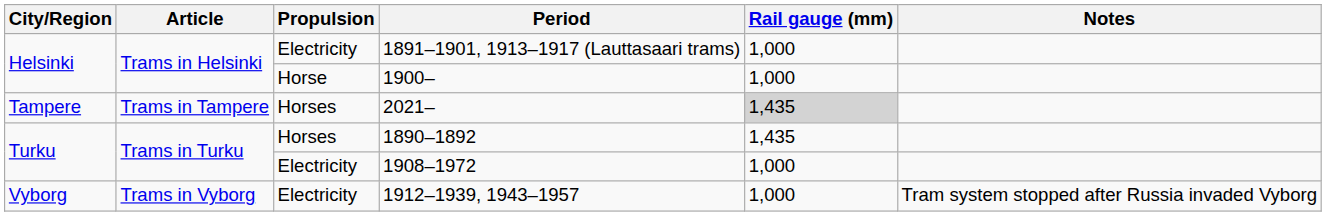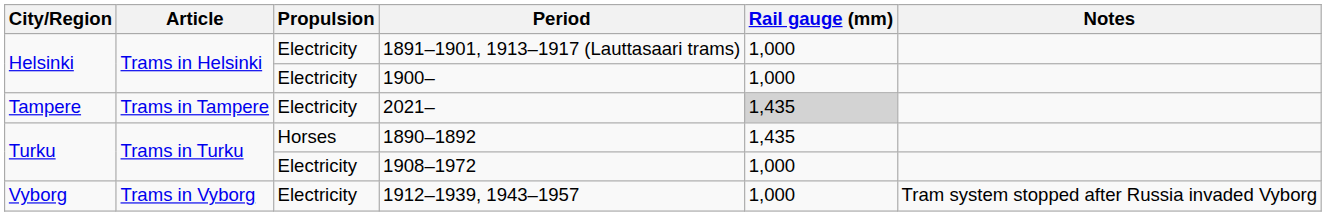 <table class="wikitable">
 <tr>
 <th>City/Region</th>
 <th>Article</th>
 <th>Propulsion</th>
 <th>Period</th>
 <th><a href='#'>Rail gauge</a> (mm)</th>
 <th>Notes</th>
 </tr>
 <tr>
 <td rowspan="2"><a href='#'>Helsinki</a></td>
 <td rowspan="2"><a href='#'>Trams in Helsinki</a></td>
 <td>Electricity</td>
 <td>1891–1901, 1913–1917 (Lauttasaari trams)</td>
 <td>1,000</td>
 <td></td>
 </tr>
 <tr>
-<td>Horse</td>
+<td>Electricity</td>
 <td>1900–</td>
 <td>1,000</td>
 <td></td>
 </tr>
 <tr>
 <td rowspan="1"><a href='#'>Tampere</a></td>
 <td rowspan="1"><a href='#'>Trams in Tampere</a></td>
-<td>Horses</td>
+<td>Electricity</td>
 <td>2021–</td>
 <td style="background: lightgrey;">1,435</td>
 <td></td>
 </tr>
 <tr>
 <td rowspan="2"><a href='#'>Turku</a></td>
 <td rowspan="2"><a href='#'>Trams in Turku</a></td>
 <td>Horses</td>
 <td>1890–1892</td>
 <td>1,435</td>
 <td></td>
 </tr>
 <tr>
 <td>Electricity</td>
 <td>1908–1972</td>
 <td>1,000</td>
 <td></td>
 </tr>
 <tr>
 <td><a href='#'>Vyborg</a></td>
 <td><a href='#'>Trams in Vyborg</a></td>
 <td>Electricity</td>
 <td>1912–1939, 1943–1957</td>
 <td>1,000</td>
 <td>Tram system stopped after Russia invaded Vyborg</td>
 </tr>
 </table>
